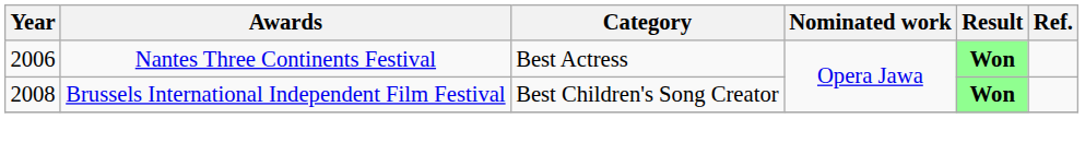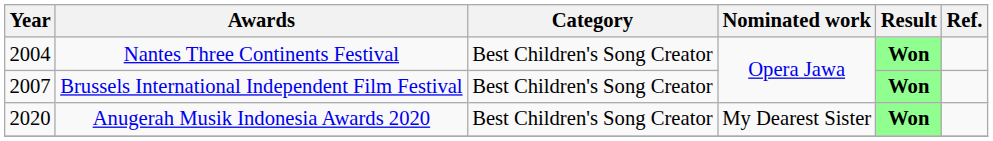 <table class="wikitable" >
 <tr>
 <th>Year</th>
 <th>Awards</th>
 <th>Category</th>
 <th>Nominated work</th>
 <th>Result</th>
 <th>Ref.</th>
 </tr>
 <tr>
-<td align="center" rowspan="1">2006</td>
+<td align="center" rowspan="1">2004</td>
 <td align="center"><a href='#'>Nantes Three Continents Festival</a></td>
-<td align="left">Best Actress</td>
+<td align="left">Best Children's Song Creator</td>
 <td align="center" rowspan="2"><a href='#'>Opera Jawa</a></td>
 <td style="background: #90ff90; color: black; vertical-align: middle; text-align:center;"><strong>Won</strong></td>
 <td></td>
 </tr>
 <tr>
-<td align="center" rowspan="1">2008</td>
+<td align="center" rowspan="1">2007</td>
 <td align="center"><a href='#'>Brussels International Independent Film Festival</a></td>
 <td align="left">Best Children's Song Creator</td>
 <td style="background: #90ff90; color: black; vertical-align: middle; text-align:center;"><strong>Won</strong></td>
 <td></td>
 </tr>
 <tr>
+<td align="center" rowspan="1">2020</td>
+<td align="center"><a href='#'>Anugerah Musik Indonesia Awards 2020</a></td>
+<td align="left">Best Children's Song Creator</td>
+<td align="center">My Dearest Sister</td>
+<td style="background: #90ff90; color: black; vertical-align: middle; text-align:center;"><strong>Won</strong></td>
+<td></td>
+</tr>
+<tr>
 </tr>
 </table>
